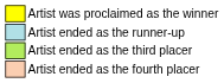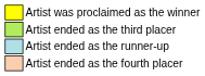 <table class="toccolours" style="font-size: 90%; white-space: nowrap;">
 <tr>
 <td style="background:yellow; border: 1px solid black">     </td>
 <td>Artist was proclaimed as the winner</td>
 </tr>
 <tr>
+<td style="background:#B2EC5D; border: 1px solid black">     </td>
+<td>Artist ended as the third placer</td>
+</tr>
+<tr>
 <td style="background:#B0E0E6; border: 1px solid black">     </td>
 <td>Artist ended as the runner-up</td>
-</tr>
-<tr>
-<td style="background:#B2EC5D; border: 1px solid black">     </td>
-<td>Artist ended as the third placer</td>
 </tr>
 <tr>
 <td style="background:#FBCEB1; border: 1px solid black">     </td>
 <td>Artist ended as the fourth placer</td>
 </tr>
 <tr>
 </tr>
 </table>
